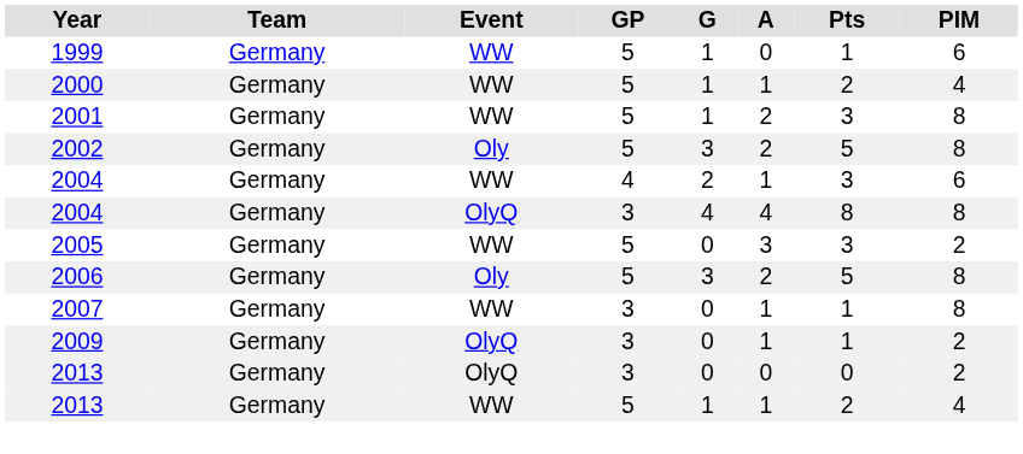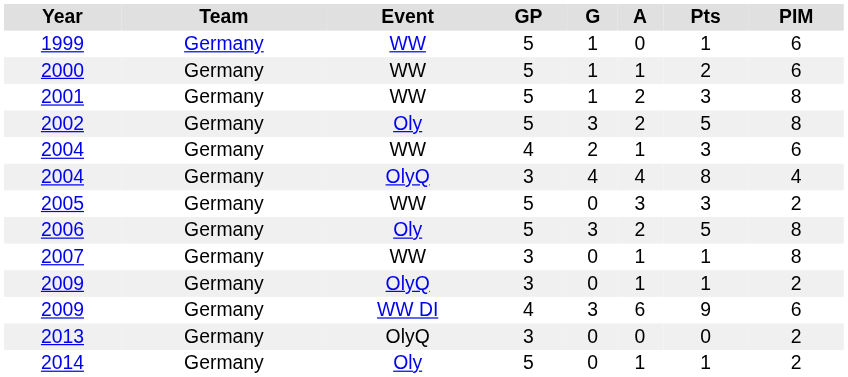 <table BORDER="0" CELLPADDING="2" CELLSPACING="0" width="35%">
 <tr ALIGN="center" bgcolor="#e0e0e0">
 <th>Year</th>
 <th>Team</th>
 <th>Event</th>
 <th>GP</th>
 <th>G</th>
 <th>A</th>
 <th>Pts</th>
 <th>PIM</th>
 </tr>
 <tr ALIGN="center">
 <td><a href='#'>1999</a></td>
 <td><a href='#'>Germany</a></td>
 <td><a href='#'>WW</a></td>
 <td>5</td>
 <td>1</td>
 <td>0</td>
 <td>1</td>
 <td>6</td>
 </tr>
 <tr ALIGN="center" bgcolor="#f0f0f0">
 <td><a href='#'>2000</a></td>
 <td>Germany</td>
 <td>WW</td>
 <td>5</td>
 <td>1</td>
 <td>1</td>
 <td>2</td>
-<td>4</td>
+<td>6</td>
 </tr>
 <tr ALIGN="center">
 <td><a href='#'>2001</a></td>
 <td>Germany</td>
 <td>WW</td>
 <td>5</td>
 <td>1</td>
 <td>2</td>
 <td>3</td>
 <td>8</td>
 </tr>
 <tr ALIGN="center" bgcolor="#f0f0f0">
 <td><a href='#'>2002</a></td>
 <td>Germany</td>
 <td><a href='#'>Oly</a></td>
 <td>5</td>
 <td>3</td>
 <td>2</td>
 <td>5</td>
 <td>8</td>
 </tr>
 <tr ALIGN="center">
 <td><a href='#'>2004</a></td>
 <td>Germany</td>
 <td>WW</td>
 <td>4</td>
 <td>2</td>
 <td>1</td>
 <td>3</td>
 <td>6</td>
 </tr>
 <tr ALIGN="center" bgcolor="#f0f0f0">
 <td><a href='#'>2004</a></td>
 <td>Germany</td>
 <td><a href='#'>OlyQ</a></td>
 <td>3</td>
 <td>4</td>
 <td>4</td>
 <td>8</td>
-<td>8</td>
+<td>4</td>
 </tr>
 <tr ALIGN="center">
 <td><a href='#'>2005</a></td>
 <td>Germany</td>
 <td>WW</td>
 <td>5</td>
 <td>0</td>
 <td>3</td>
 <td>3</td>
 <td>2</td>
 </tr>
 <tr ALIGN="center" bgcolor="#f0f0f0">
 <td><a href='#'>2006</a></td>
 <td>Germany</td>
 <td><a href='#'>Oly</a></td>
 <td>5</td>
 <td>3</td>
 <td>2</td>
 <td>5</td>
 <td>8</td>
 </tr>
 <tr ALIGN="center">
 <td><a href='#'>2007</a></td>
 <td>Germany</td>
 <td>WW</td>
 <td>3</td>
 <td>0</td>
 <td>1</td>
 <td>1</td>
 <td>8</td>
 </tr>
 <tr ALIGN="center" bgcolor="#f0f0f0">
 <td><a href='#'>2009</a></td>
 <td>Germany</td>
 <td><a href='#'>OlyQ</a></td>
 <td>3</td>
 <td>0</td>
 <td>1</td>
 <td>1</td>
 <td>2</td>
 </tr>
+<tr ALIGN="center">
+<td><a href='#'>2009</a></td>
+<td>Germany</td>
+<td><a href='#'>WW DI</a></td>
+<td>4</td>
+<td>3</td>
+<td>6</td>
+<td>9</td>
+<td>6</td>
+</tr>
 <tr ALIGN="center" bgcolor="#f0f0f0">
 <td><a href='#'>2013</a></td>
 <td>Germany</td>
 <td>OlyQ</td>
 <td>3</td>
 <td>0</td>
 <td>0</td>
 <td>0</td>
 <td>2</td>
 </tr>
-<tr ALIGN="center" bgcolor="#f0f0f0">
-<td><a href='#'>2013</a></td>
+<tr ALIGN="center">
+<td><a href='#'>2014</a></td>
 <td>Germany</td>
-<td>WW</td>
+<td><a href='#'>Oly</a></td>
 <td>5</td>
+<td>0</td>
 <td>1</td>
 <td>1</td>
 <td>2</td>
-<td>4</td>
 </tr>
 </table>
